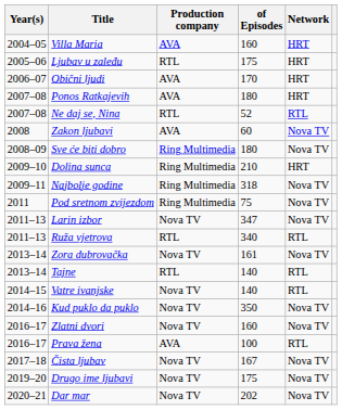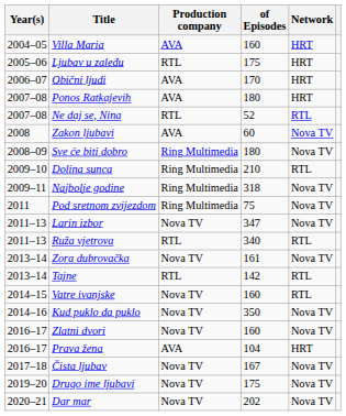 <table class="wikitable">
 <tr>
 <th>Year(s)</th>
 <th>Title</th>
 <th>Production <br> company</th>
 <th> of <br> Episodes</th>
 <th>Network</th>
 <th></th>
 </tr>
 <tr>
 <td>2004–05</td>
 <td><em><a href='#'>Villa Maria</a></em></td>
 <td><a href='#'>AVA</a></td>
 <td>160</td>
 <td><a href='#'>HRT</a></td>
 <td></td>
 </tr>
 <tr>
 <td>2005–06</td>
 <td><em><a href='#'>Ljubav u zaleđu</a></em></td>
 <td>RTL</td>
 <td>175</td>
 <td>HRT</td>
 <td></td>
 </tr>
 <tr>
 <td>2006–07</td>
 <td><em><a href='#'>Obični ljudi</a></em></td>
 <td>AVA</td>
 <td>170</td>
 <td>HRT</td>
 <td></td>
 </tr>
 <tr>
 <td>2007–08</td>
 <td><em><a href='#'>Ponos Ratkajevih</a></em></td>
 <td>AVA</td>
 <td>180</td>
 <td>HRT</td>
 <td></td>
 </tr>
 <tr>
 <td>2007–08</td>
 <td><em><a href='#'>Ne daj se, Nina</a></em></td>
 <td>RTL</td>
 <td>52</td>
 <td><a href='#'>RTL</a></td>
 <td></td>
 </tr>
 <tr>
 <td>2008</td>
 <td><em><a href='#'>Zakon ljubavi</a></em></td>
 <td>AVA</td>
 <td>60</td>
 <td><a href='#'>Nova TV</a></td>
 <td></td>
 </tr>
 <tr>
 <td>2008–09</td>
 <td><em><a href='#'>Sve će biti dobro</a></em></td>
 <td><a href='#'>Ring Multimedia</a></td>
 <td>180</td>
 <td>Nova TV</td>
 <td></td>
 </tr>
 <tr>
 <td>2009–10</td>
 <td><em><a href='#'>Dolina sunca</a></em></td>
 <td>Ring Multimedia</td>
 <td>210</td>
-<td>HRT</td>
+<td>RTL</td>
 <td></td>
 </tr>
 <tr>
 <td>2009–11</td>
 <td><em><a href='#'>Najbolje godine</a></em></td>
 <td>Ring Multimedia</td>
 <td>318</td>
 <td>Nova TV</td>
 <td></td>
 </tr>
 <tr>
 <td>2011</td>
 <td><em><a href='#'>Pod sretnom zvijezdom</a></em></td>
 <td>Ring Multimedia</td>
 <td>75</td>
 <td>Nova TV</td>
 <td></td>
 </tr>
 <tr>
 <td>2011–13</td>
 <td><em><a href='#'>Larin izbor</a></em></td>
 <td>Nova TV</td>
 <td>347</td>
 <td>Nova TV</td>
 <td></td>
 </tr>
 <tr>
 <td>2011–13</td>
 <td><em><a href='#'>Ruža vjetrova</a></em></td>
 <td>RTL</td>
 <td>340</td>
 <td>RTL</td>
 <td></td>
 </tr>
 <tr>
 <td>2013–14</td>
 <td><em><a href='#'>Zora dubrovačka</a></em></td>
 <td>Nova TV</td>
 <td>161</td>
 <td>Nova TV</td>
 <td></td>
 </tr>
 <tr>
 <td>2013–14</td>
 <td><em><a href='#'>Tajne</a></em></td>
 <td>RTL</td>
-<td>140</td>
+<td>142</td>
 <td>RTL</td>
 <td></td>
 </tr>
 <tr>
 <td>2014–15</td>
 <td><em><a href='#'>Vatre ivanjske</a></em></td>
 <td>Nova TV</td>
-<td>140</td>
+<td>160</td>
 <td>RTL</td>
 <td></td>
 </tr>
 <tr>
 <td>2014–16</td>
 <td><em><a href='#'>Kud puklo da puklo</a></em></td>
 <td>Nova TV</td>
 <td>350</td>
 <td>Nova TV</td>
 <td></td>
 </tr>
 <tr>
 <td>2016–17</td>
 <td><em><a href='#'>Zlatni dvori</a></em></td>
 <td>Nova TV</td>
 <td>160</td>
 <td>Nova TV</td>
 <td></td>
 </tr>
 <tr>
 <td>2016–17</td>
 <td><em><a href='#'>Prava žena</a></em></td>
 <td>AVA</td>
-<td>100</td>
-<td>RTL</td>
+<td>104</td>
+<td>HRT</td>
 <td></td>
 </tr>
 <tr>
 <td>2017–18</td>
 <td><em><a href='#'>Čista ljubav</a></em></td>
 <td>Nova TV</td>
 <td>167</td>
 <td>Nova TV</td>
 <td></td>
 </tr>
 <tr>
 <td>2019–20</td>
 <td><em><a href='#'>Drugo ime ljubavi</a></em></td>
 <td>Nova TV</td>
 <td>175</td>
 <td>Nova TV</td>
 <td></td>
 </tr>
 <tr>
 <td>2020–21</td>
 <td><em><a href='#'>Dar mar</a></em></td>
 <td>Nova TV</td>
 <td>202</td>
 <td>Nova TV</td>
 <td></td>
 </tr>
 </table>
